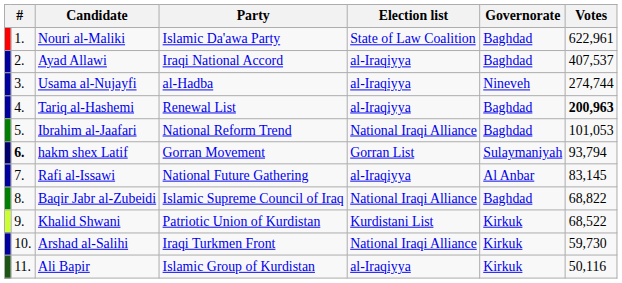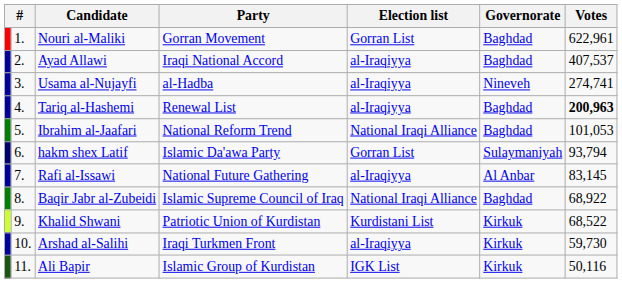 <table class="wikitable" style="border:1px solid #8888aa; background:#f8f8f8; padding:0; font-size:90%;">
 <tr>
 <th colspan=2>#</th>
 <th>Candidate</th>
 <th>Party</th>
 <th>Election list</th>
 <th>Governorate</th>
 <th>Votes</th>
 </tr>
 <tr>
 <td bgcolor="#FF0000"></td>
 <td>1.</td>
 <td><a href='#'>Nouri al-Maliki</a></td>
-<td><a href='#'>Islamic Da'awa Party</a></td>
-<td><a href='#'>State of Law Coalition</a></td>
+<td><a href='#'>Gorran Movement</a></td>
+<td><a href='#'>Gorran List</a></td>
 <td><a href='#'>Baghdad</a></td>
 <td>622,961</td>
 </tr>
 <tr>
 <td bgcolor="#00009F"></td>
 <td>2.</td>
 <td><a href='#'>Ayad Allawi</a></td>
 <td><a href='#'>Iraqi National Accord</a></td>
 <td><a href='#'>al-Iraqiyya</a></td>
 <td><a href='#'>Baghdad</a></td>
 <td>407,537</td>
 </tr>
 <tr>
 <td bgcolor="#00009F"></td>
 <td>3.</td>
 <td><a href='#'>Usama al-Nujayfi</a></td>
 <td><a href='#'>al-Hadba</a></td>
 <td><a href='#'>al-Iraqiyya</a></td>
 <td><a href='#'>Nineveh</a></td>
-<td>274,744</td>
+<td>274,741</td>
 </tr>
 <tr>
 <td bgcolor="#00009F"></td>
 <td>4.</td>
 <td><a href='#'>Tariq al-Hashemi</a></td>
 <td><a href='#'>Renewal List</a></td>
 <td><a href='#'>al-Iraqiyya</a></td>
 <td><a href='#'>Baghdad</a></td>
 <td><strong>200,963</strong></td>
 </tr>
 <tr>
 <td bgcolor="#008000"></td>
 <td>5.</td>
 <td><a href='#'>Ibrahim al-Jaafari</a></td>
 <td><a href='#'>National Reform Trend</a></td>
 <td><a href='#'>National Iraqi Alliance</a></td>
 <td><a href='#'>Baghdad</a></td>
 <td>101,053</td>
 </tr>
 <tr>
 <td bgcolor="#00006E"></td>
-<td><strong>6.</strong></td>
+<td>6.</td>
 <td><a href='#'>hakm shex Latif</a></td>
-<td><a href='#'>Gorran Movement</a></td>
+<td><a href='#'>Islamic Da'awa Party</a></td>
 <td><a href='#'>Gorran List</a></td>
 <td><a href='#'>Sulaymaniyah</a></td>
 <td>93,794</td>
 </tr>
 <tr>
 <td bgcolor="#00009F"></td>
 <td>7.</td>
 <td><a href='#'>Rafi al-Issawi</a></td>
 <td><a href='#'>National Future Gathering</a></td>
 <td><a href='#'>al-Iraqiyya</a></td>
 <td><a href='#'>Al Anbar</a></td>
 <td>83,145</td>
 </tr>
 <tr>
 <td bgcolor="#008000"></td>
 <td>8.</td>
 <td><a href='#'>Baqir Jabr al-Zubeidi</a></td>
 <td><a href='#'>Islamic Supreme Council of Iraq</a></td>
 <td><a href='#'>National Iraqi Alliance</a></td>
 <td><a href='#'>Baghdad</a></td>
-<td>68,822</td>
+<td>68,922</td>
 </tr>
 <tr>
 <td bgcolor="#CCFF33"></td>
 <td>9.</td>
 <td><a href='#'>Khalid Shwani</a></td>
 <td><a href='#'>Patriotic Union of Kurdistan</a></td>
 <td><a href='#'>Kurdistani List</a></td>
 <td><a href='#'>Kirkuk</a></td>
 <td>68,522</td>
 </tr>
 <tr>
 <td bgcolor="#00009F"></td>
 <td>10.</td>
 <td><a href='#'>Arshad al-Salihi</a></td>
 <td><a href='#'>Iraqi Turkmen Front</a></td>
-<td><a href='#'>National Iraqi Alliance</a></td>
+<td><a href='#'>al-Iraqiyya</a></td>
 <td><a href='#'>Kirkuk</a></td>
 <td>59,730</td>
 </tr>
 <tr>
 <td bgcolor="#1C5514"></td>
 <td>11.</td>
 <td><a href='#'>Ali Bapir</a></td>
 <td><a href='#'>Islamic Group of Kurdistan</a></td>
-<td><a href='#'>al-Iraqiyya</a></td>
+<td><a href='#'>IGK List</a></td>
 <td><a href='#'>Kirkuk</a></td>
 <td>50,116</td>
 </tr>
 </table>
